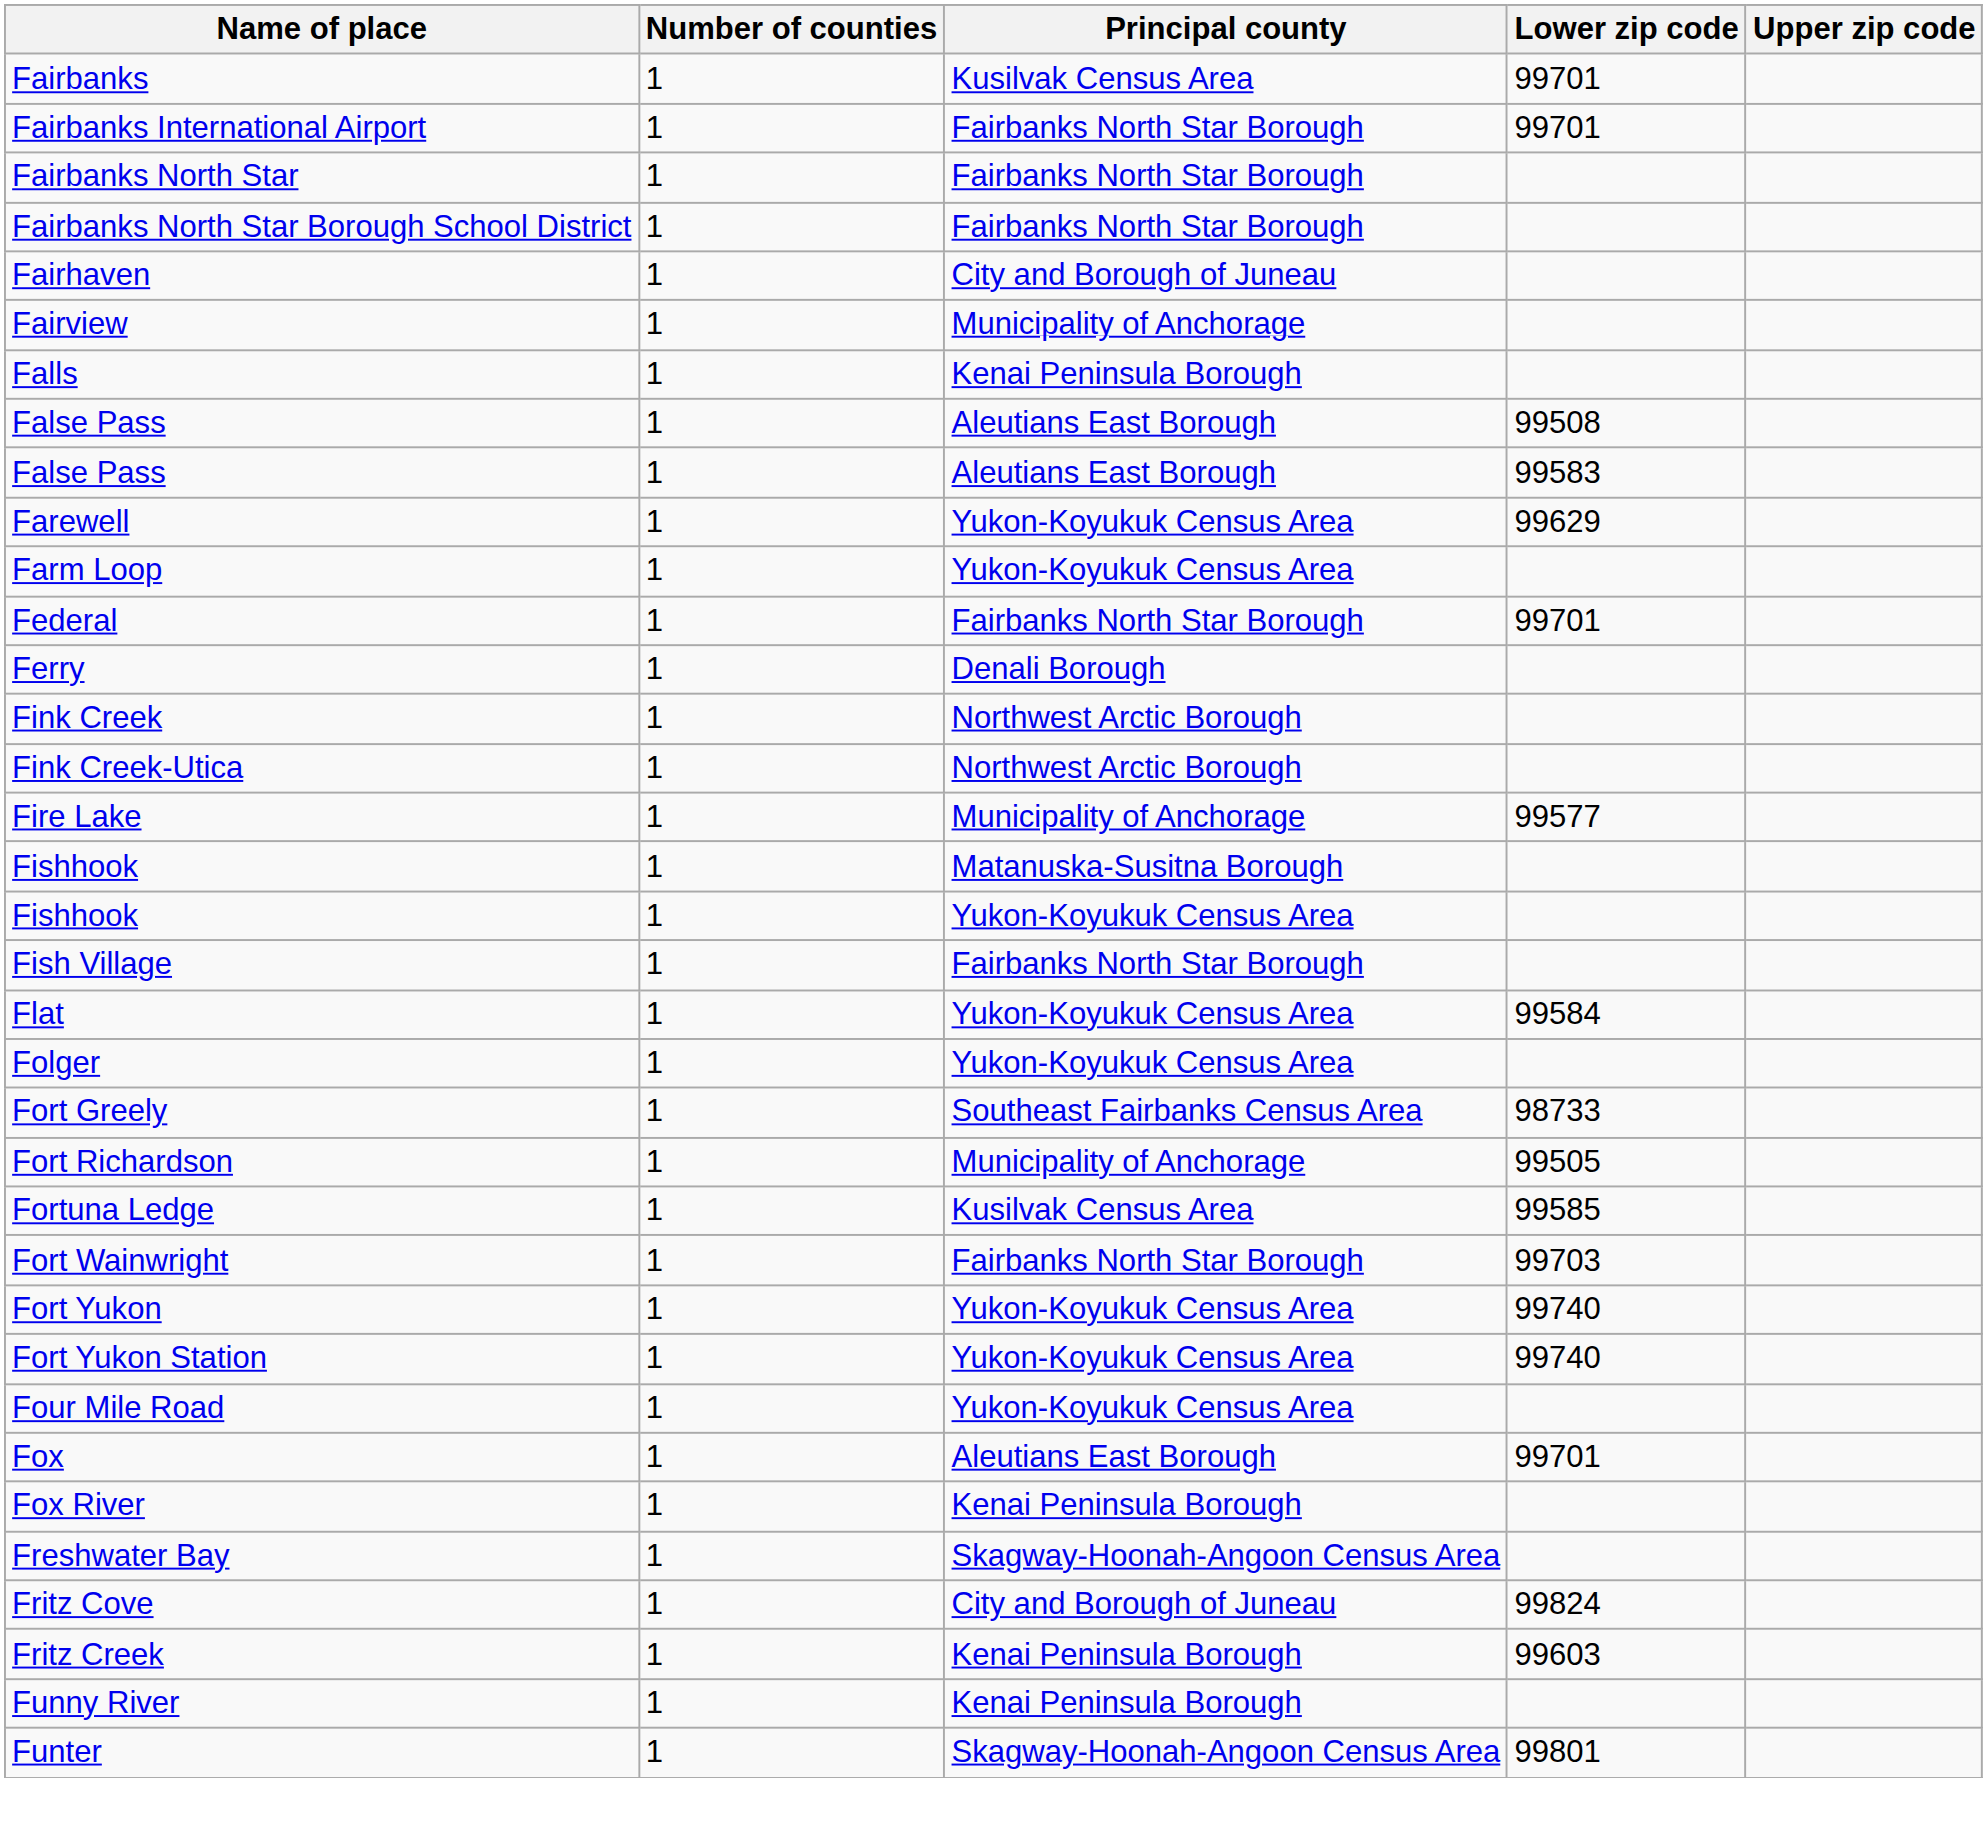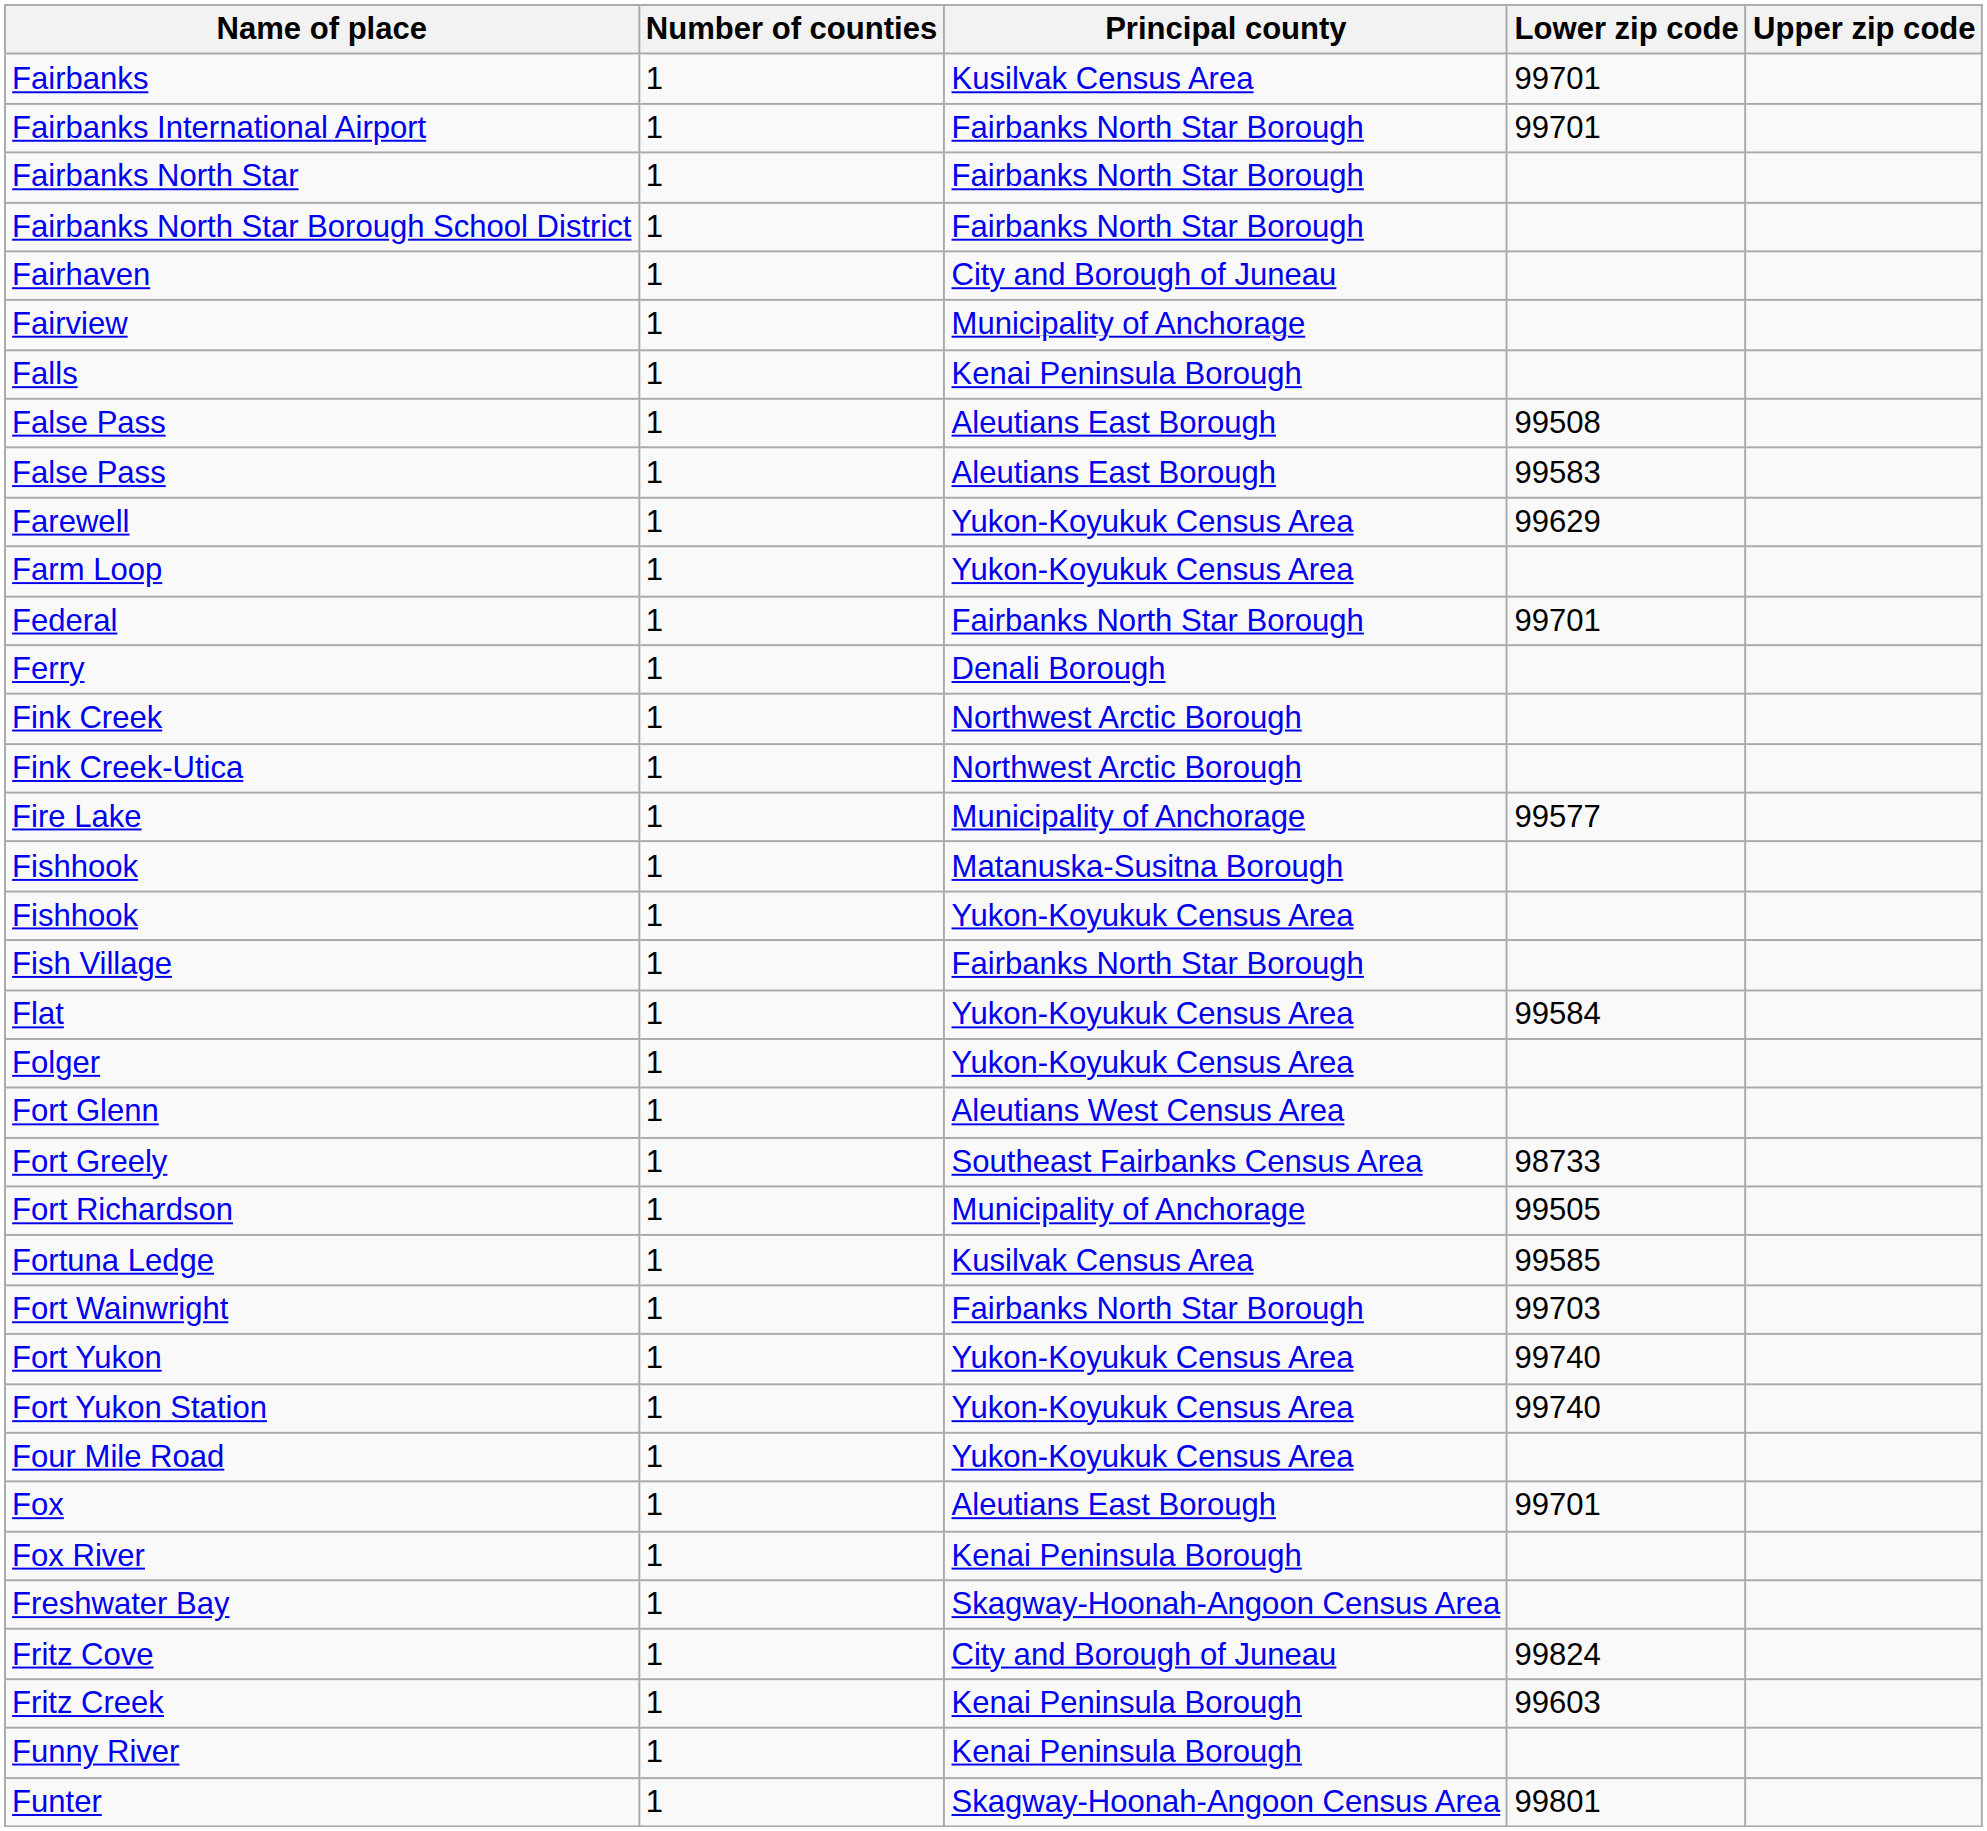 <table class="wikitable">
 <tr>
 <th>Name of place</th>
 <th>Number of counties</th>
 <th>Principal county</th>
 <th>Lower zip code</th>
 <th>Upper zip code</th>
 </tr>
 <tr --->
 <td><a href='#'>Fairbanks</a></td>
 <td>1</td>
 <td><a href='#'>Kusilvak Census Area</a></td>
 <td>99701</td>
 <td> </td>
 </tr>
 <tr --->
 <td><a href='#'>Fairbanks International Airport</a></td>
 <td>1</td>
 <td><a href='#'>Fairbanks North Star Borough</a></td>
 <td>99701</td>
 <td> </td>
 </tr>
 <tr --->
 <td><a href='#'>Fairbanks North Star</a></td>
 <td>1</td>
 <td><a href='#'>Fairbanks North Star Borough</a></td>
 <td> </td>
 <td> </td>
 </tr>
 <tr --->
 <td><a href='#'>Fairbanks North Star Borough School District</a></td>
 <td>1</td>
 <td><a href='#'>Fairbanks North Star Borough</a></td>
 <td> </td>
 <td> </td>
 </tr>
 <tr --->
 <td><a href='#'>Fairhaven</a></td>
 <td>1</td>
 <td><a href='#'>City and Borough of Juneau</a></td>
 <td> </td>
 <td> </td>
 </tr>
 <tr --->
 <td><a href='#'>Fairview</a></td>
 <td>1</td>
 <td><a href='#'>Municipality of Anchorage</a></td>
 <td> </td>
 <td> </td>
 </tr>
 <tr --->
 <td><a href='#'>Falls</a></td>
 <td>1</td>
 <td><a href='#'>Kenai Peninsula Borough</a></td>
 <td> </td>
 <td> </td>
 </tr>
 <tr --->
 <td><a href='#'>False Pass</a></td>
 <td>1</td>
 <td><a href='#'>Aleutians East Borough</a></td>
 <td>99508</td>
 <td> </td>
 </tr>
 <tr --->
 <td><a href='#'>False Pass</a></td>
 <td>1</td>
 <td><a href='#'>Aleutians East Borough</a></td>
 <td>99583</td>
 <td> </td>
 </tr>
 <tr --->
 <td><a href='#'>Farewell</a></td>
 <td>1</td>
 <td><a href='#'>Yukon-Koyukuk Census Area</a></td>
 <td>99629</td>
 <td> </td>
 </tr>
 <tr --->
 <td><a href='#'>Farm Loop</a></td>
 <td>1</td>
 <td><a href='#'>Yukon-Koyukuk Census Area</a></td>
 <td> </td>
 <td> </td>
 </tr>
 <tr --->
 <td><a href='#'>Federal</a></td>
 <td>1</td>
 <td><a href='#'>Fairbanks North Star Borough</a></td>
 <td>99701</td>
 <td> </td>
 </tr>
 <tr --->
 <td><a href='#'>Ferry</a></td>
 <td>1</td>
 <td><a href='#'>Denali Borough</a></td>
 <td> </td>
 <td> </td>
 </tr>
 <tr --->
 <td><a href='#'>Fink Creek</a></td>
 <td>1</td>
 <td><a href='#'>Northwest Arctic Borough</a></td>
 <td> </td>
 <td> </td>
 </tr>
 <tr --->
 <td><a href='#'>Fink Creek-Utica</a></td>
 <td>1</td>
 <td><a href='#'>Northwest Arctic Borough</a></td>
 <td> </td>
 <td> </td>
 </tr>
 <tr --->
 <td><a href='#'>Fire Lake</a></td>
 <td>1</td>
 <td><a href='#'>Municipality of Anchorage</a></td>
 <td>99577</td>
 <td> </td>
 </tr>
 <tr --->
 <td><a href='#'>Fishhook</a></td>
 <td>1</td>
 <td><a href='#'>Matanuska-Susitna Borough</a></td>
 <td> </td>
 <td> </td>
 </tr>
 <tr --->
 <td><a href='#'>Fishhook</a></td>
 <td>1</td>
 <td><a href='#'>Yukon-Koyukuk Census Area</a></td>
 <td> </td>
 <td> </td>
 </tr>
 <tr --->
 <td><a href='#'>Fish Village</a></td>
 <td>1</td>
 <td><a href='#'>Fairbanks North Star Borough</a></td>
 <td> </td>
 <td> </td>
 </tr>
 <tr --->
 <td><a href='#'>Flat</a></td>
 <td>1</td>
 <td><a href='#'>Yukon-Koyukuk Census Area</a></td>
 <td>99584</td>
 <td> </td>
 </tr>
 <tr --->
 <td><a href='#'>Folger</a></td>
 <td>1</td>
 <td><a href='#'>Yukon-Koyukuk Census Area</a></td>
 <td> </td>
 <td> </td>
 </tr>
 <tr --->
+<td><a href='#'>Fort Glenn</a></td>
+<td>1</td>
+<td><a href='#'>Aleutians West Census Area</a></td>
+<td> </td>
+<td> </td>
+</tr>
+<tr --->
 <td><a href='#'>Fort Greely</a></td>
 <td>1</td>
 <td><a href='#'>Southeast Fairbanks Census Area</a></td>
 <td>98733</td>
 <td> </td>
 </tr>
 <tr --->
 <td><a href='#'>Fort Richardson</a></td>
 <td>1</td>
 <td><a href='#'>Municipality of Anchorage</a></td>
 <td>99505</td>
 <td> </td>
 </tr>
 <tr --->
 <td><a href='#'>Fortuna Ledge</a></td>
 <td>1</td>
 <td><a href='#'>Kusilvak Census Area</a></td>
 <td>99585</td>
 <td> </td>
 </tr>
 <tr --->
 <td><a href='#'>Fort Wainwright</a></td>
 <td>1</td>
 <td><a href='#'>Fairbanks North Star Borough</a></td>
 <td>99703</td>
 <td> </td>
 </tr>
 <tr --->
 <td><a href='#'>Fort Yukon</a></td>
 <td>1</td>
 <td><a href='#'>Yukon-Koyukuk Census Area</a></td>
 <td>99740</td>
 <td> </td>
 </tr>
 <tr --->
 <td><a href='#'>Fort Yukon Station</a></td>
 <td>1</td>
 <td><a href='#'>Yukon-Koyukuk Census Area</a></td>
 <td>99740</td>
 <td> </td>
 </tr>
 <tr --->
 <td><a href='#'>Four Mile Road</a></td>
 <td>1</td>
 <td><a href='#'>Yukon-Koyukuk Census Area</a></td>
 <td> </td>
 <td> </td>
 </tr>
 <tr --->
 <td><a href='#'>Fox</a></td>
 <td>1</td>
 <td><a href='#'>Aleutians East Borough</a></td>
 <td>99701</td>
 <td> </td>
 </tr>
 <tr --->
 <td><a href='#'>Fox River</a></td>
 <td>1</td>
 <td><a href='#'>Kenai Peninsula Borough</a></td>
 <td> </td>
 <td> </td>
 </tr>
 <tr --->
 <td><a href='#'>Freshwater Bay</a></td>
 <td>1</td>
 <td><a href='#'>Skagway-Hoonah-Angoon Census Area</a></td>
 <td> </td>
 <td> </td>
 </tr>
 <tr --->
 <td><a href='#'>Fritz Cove</a></td>
 <td>1</td>
 <td><a href='#'>City and Borough of Juneau</a></td>
 <td>99824</td>
 <td> </td>
 </tr>
 <tr --->
 <td><a href='#'>Fritz Creek</a></td>
 <td>1</td>
 <td><a href='#'>Kenai Peninsula Borough</a></td>
 <td>99603</td>
 <td> </td>
 </tr>
 <tr --->
 <td><a href='#'>Funny River</a></td>
 <td>1</td>
 <td><a href='#'>Kenai Peninsula Borough</a></td>
 <td> </td>
 <td> </td>
 </tr>
 <tr --->
 <td><a href='#'>Funter</a></td>
 <td>1</td>
 <td><a href='#'>Skagway-Hoonah-Angoon Census Area</a></td>
 <td>99801</td>
 <td> </td>
 </tr>
 <tr --->
 </tr>
 </table>
